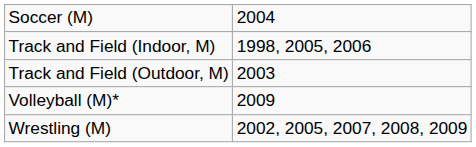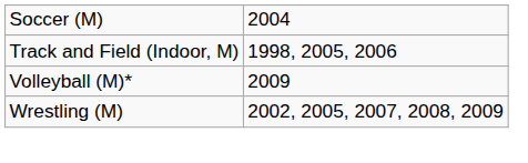 <table class="wikitable">
 <tr>
 <td>Soccer (M)</td>
 <td>2004</td>
 </tr>
 <tr>
 <td>Track and Field (Indoor, M)</td>
 <td>1998, 2005, 2006</td>
 </tr>
 <tr>
-<td>Track and Field (Outdoor, M)</td>
-<td>2003</td>
-</tr>
-<tr>
 <td>Volleyball (M)*</td>
 <td>2009</td>
 </tr>
 <tr>
 <td>Wrestling (M)</td>
 <td>2002, 2005, 2007, 2008, 2009</td>
 </tr>
 </table>
